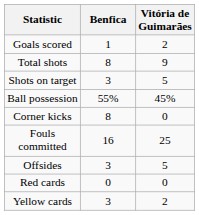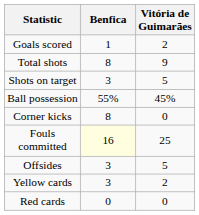 <table class="wikitable" style="text-align:center">
 <tr>
 <th scope=col width=100>Statistic</th>
 <th scope=col width=70>Benfica</th>
 <th scope=col width=70>Vitória de Guimarães</th>
 </tr>
 <tr>
 <td>Goals scored</td>
 <td>1</td>
 <td>2</td>
 </tr>
 <tr>
 <td>Total shots</td>
 <td>8</td>
 <td>9</td>
 </tr>
 <tr>
 <td>Shots on target</td>
 <td>3</td>
 <td>5</td>
 </tr>
 <tr>
 <td>Ball possession</td>
 <td>55%</td>
 <td>45%</td>
 </tr>
 <tr>
 <td>Corner kicks</td>
 <td>8</td>
 <td>0</td>
 </tr>
 <tr>
 <td>Fouls committed</td>
-<td>16</td>
+<td style="background: lightyellow;">16</td>
 <td>25</td>
 </tr>
 <tr>
 <td>Offsides</td>
 <td>3</td>
 <td>5</td>
 </tr>
 <tr>
+<td>Yellow cards</td>
+<td>3</td>
+<td>2</td>
+</tr>
+<tr>
 <td>Red cards</td>
 <td>0</td>
 <td>0</td>
 </tr>
-<tr>
-<td>Yellow cards</td>
-<td>3</td>
-<td>2</td>
-</tr>
 </table>
